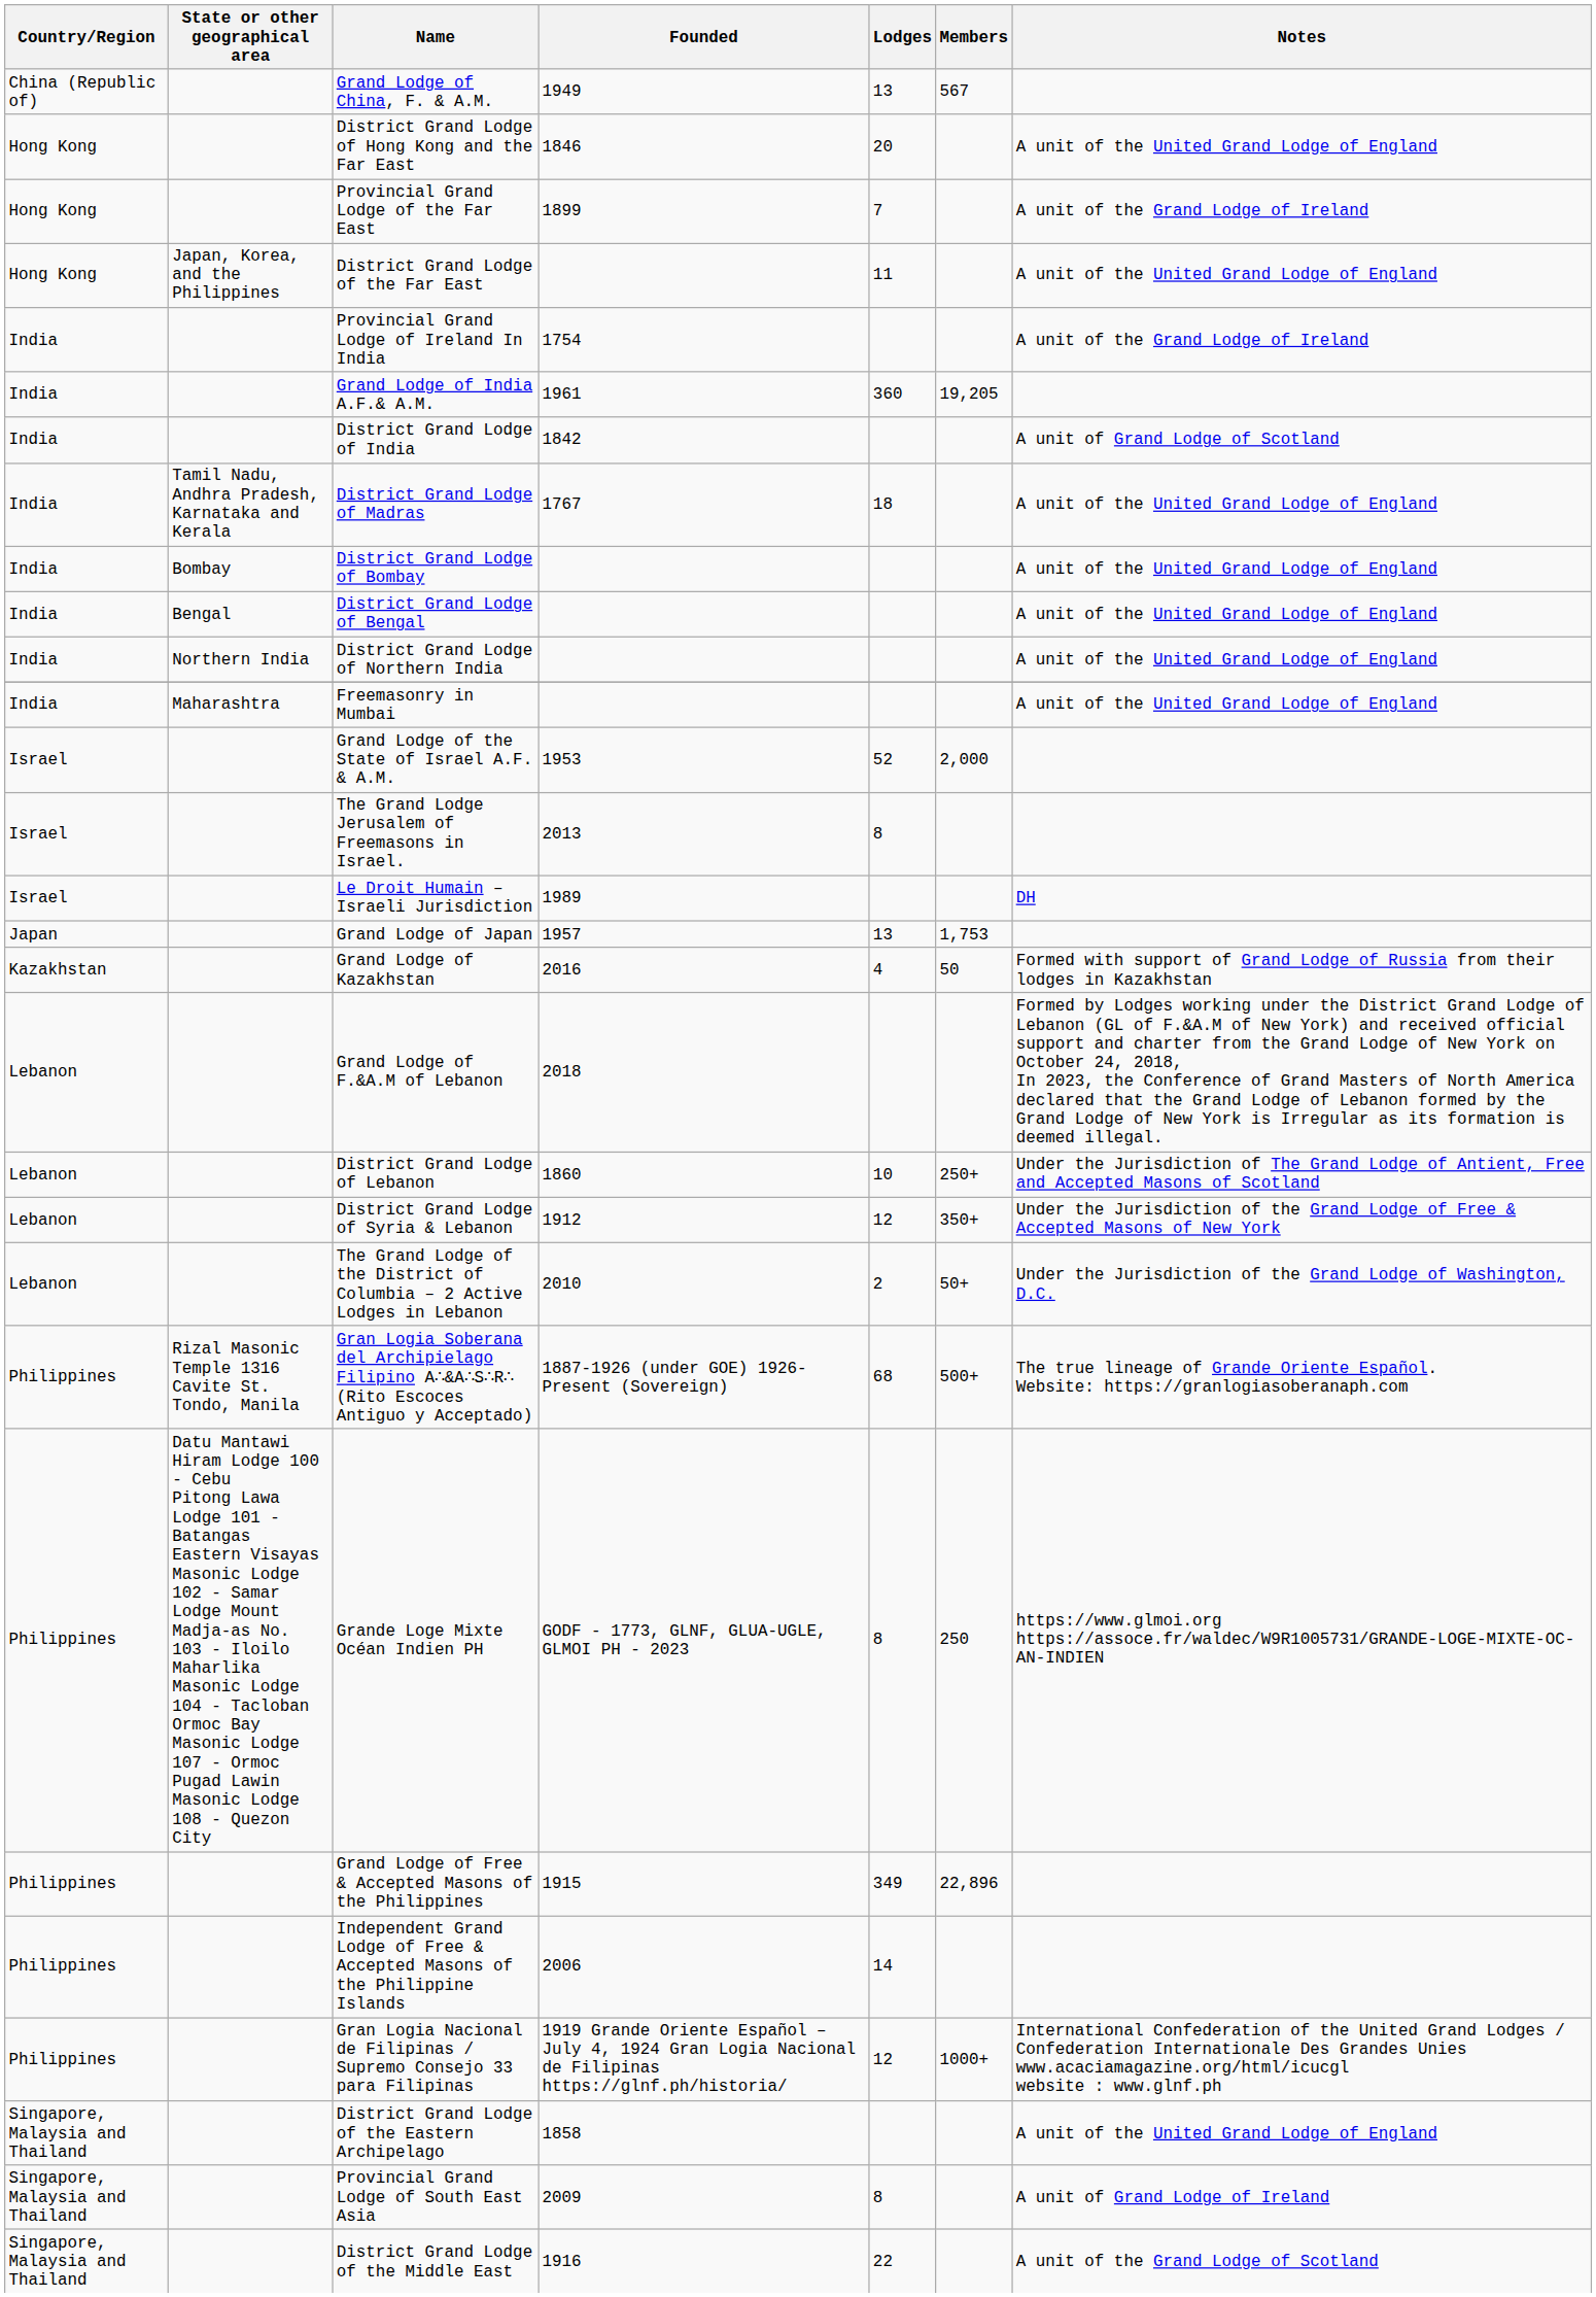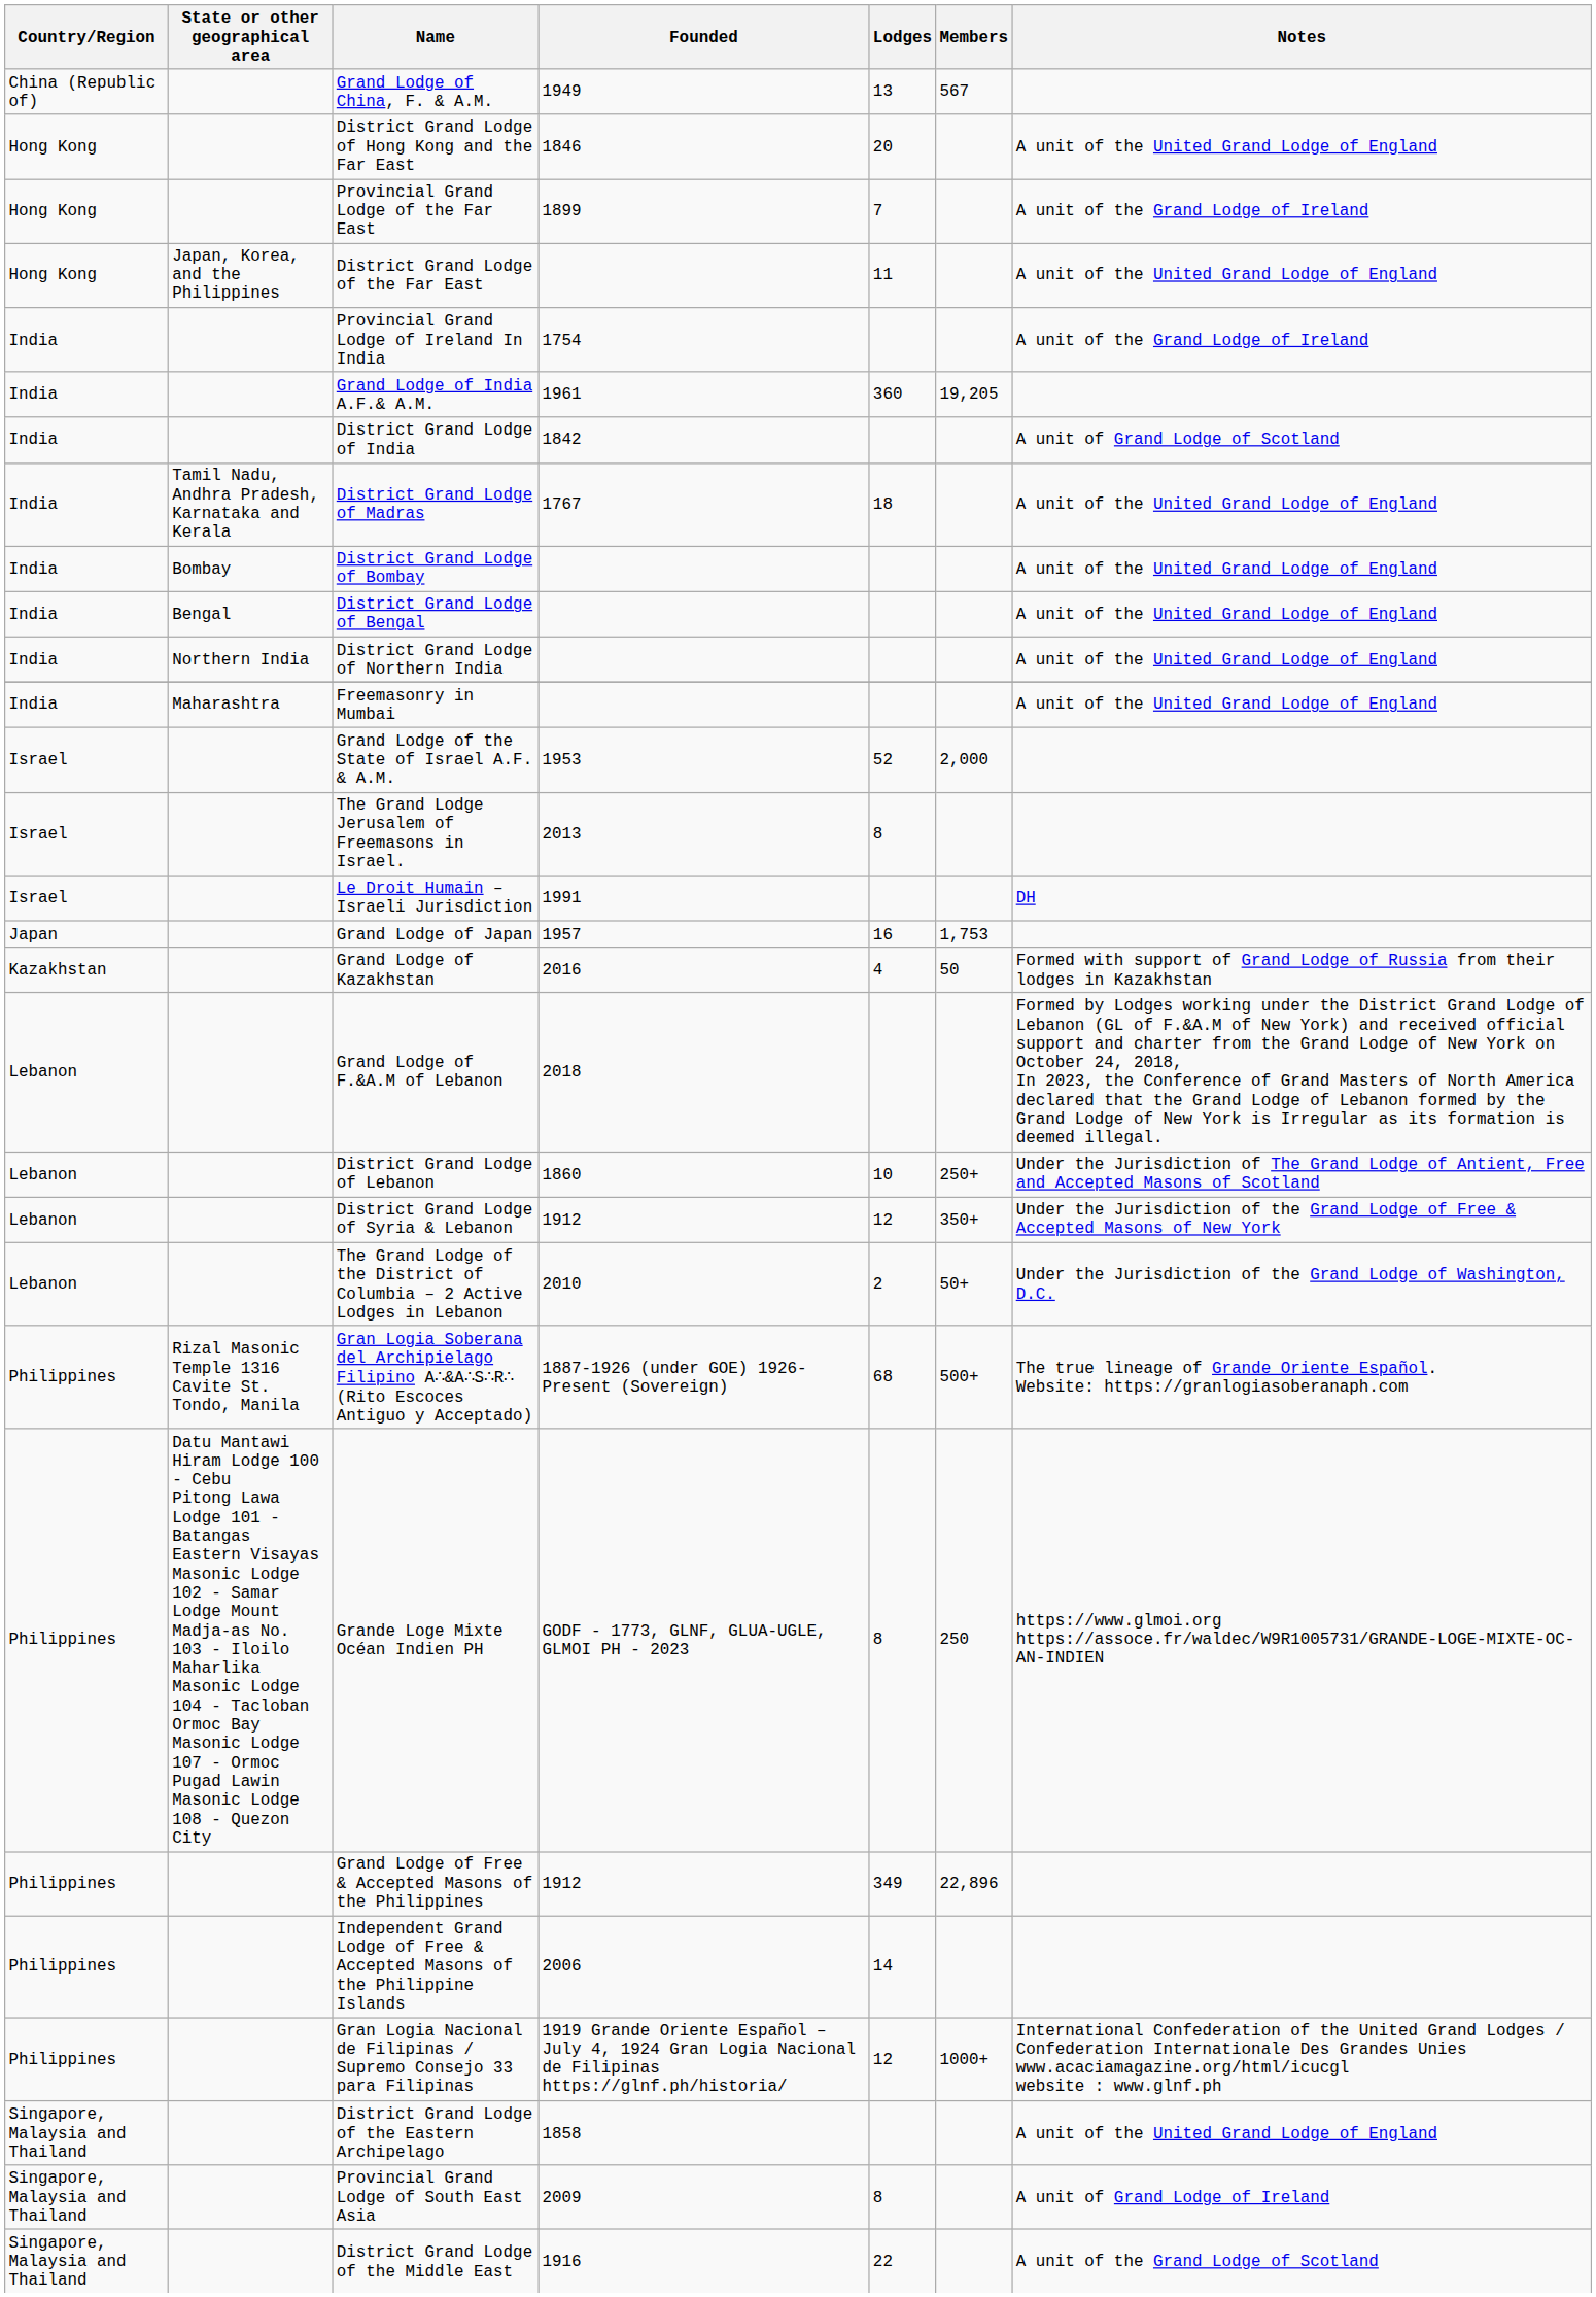 <table class="wikitable sortable" style="width:100%">
 <tr>
 <th>Country/Region</th>
 <th>State or other geographical area</th>
 <th>Name</th>
 <th>Founded</th>
 <th>Lodges</th>
 <th>Members</th>
 <th>Notes</th>
 </tr>
 <tr ---->
 <td>China (Republic of)</td>
 <td></td>
 <td><a href='#'>Grand Lodge of China</a>, F. & A.M.</td>
 <td>1949</td>
 <td>13</td>
 <td>567 </td>
 <td></td>
 </tr>
 <tr ---->
 <td>Hong Kong</td>
 <td></td>
 <td>District Grand Lodge of Hong Kong and the Far East </td>
 <td>1846</td>
 <td>20</td>
 <td></td>
 <td>A unit of the <a href='#'>United Grand Lodge of England</a></td>
 </tr>
 <tr ---->
 <td>Hong Kong</td>
 <td></td>
 <td>Provincial Grand Lodge of the Far East </td>
 <td>1899</td>
 <td>7</td>
 <td></td>
 <td>A unit of the <a href='#'>Grand Lodge of Ireland</a></td>
 </tr>
 <tr ---->
 <td>Hong Kong</td>
 <td>Japan, Korea, and the Philippines</td>
 <td>District Grand Lodge of the Far East </td>
 <td></td>
 <td>11</td>
 <td></td>
 <td>A unit of the <a href='#'>United Grand Lodge of England</a></td>
 </tr>
 <tr ---->
 <td>India</td>
 <td></td>
 <td>Provincial Grand Lodge of Ireland In India</td>
 <td>1754</td>
 <td></td>
 <td></td>
 <td>A unit of the <a href='#'>Grand Lodge of Ireland</a></td>
 </tr>
 <tr ---->
 <td>India</td>
 <td></td>
 <td><a href='#'>Grand Lodge of India</a> A.F.& A.M.</td>
 <td>1961</td>
 <td>360</td>
 <td>19,205 </td>
 <td></td>
 </tr>
 <tr ---->
 <td>India</td>
 <td></td>
 <td>District Grand Lodge of India</td>
 <td>1842</td>
 <td></td>
 <td></td>
 <td>A unit of <a href='#'>Grand Lodge of Scotland</a></td>
 </tr>
 <tr ---->
 <td>India</td>
 <td>Tamil Nadu, Andhra Pradesh, Karnataka and Kerala</td>
 <td><a href='#'>District Grand Lodge of Madras</a></td>
 <td>1767</td>
 <td>18</td>
 <td></td>
 <td>A unit of the <a href='#'>United Grand Lodge of England</a></td>
 </tr>
 <tr ---->
 <td>India</td>
 <td>Bombay</td>
 <td><a href='#'>District Grand Lodge of Bombay</a></td>
 <td></td>
 <td></td>
 <td></td>
 <td>A unit of the <a href='#'>United Grand Lodge of England</a></td>
 </tr>
 <tr ---->
 <td>India</td>
 <td>Bengal</td>
 <td><a href='#'>District Grand Lodge of Bengal</a></td>
 <td></td>
 <td></td>
 <td></td>
 <td>A unit of the <a href='#'>United Grand Lodge of England</a></td>
 </tr>
 <tr ---->
 <td>India</td>
 <td>Northern India</td>
 <td>District Grand Lodge of Northern India</td>
 <td></td>
 <td></td>
 <td></td>
 <td>A unit of the <a href='#'>United Grand Lodge of England</a></td>
 </tr>
 <tr ---->
 </tr>
 <tr ---->
 <td>India</td>
 <td>Maharashtra</td>
 <td>Freemasonry in Mumbai</td>
 <td></td>
 <td></td>
 <td></td>
 <td>A unit of the <a href='#'>United Grand Lodge of England</a></td>
 </tr>
 <tr ---->
 <td>Israel</td>
 <td></td>
 <td>Grand Lodge of the State of Israel A.F. & A.M.</td>
 <td>1953</td>
 <td>52 </td>
 <td>2,000 </td>
 <td></td>
 </tr>
 <tr ---->
 <td>Israel</td>
 <td></td>
 <td>The Grand Lodge Jerusalem of Freemasons in Israel.</td>
 <td>2013</td>
 <td>8</td>
 <td></td>
 <td></td>
 </tr>
 <tr ---->
 <td>Israel</td>
 <td></td>
 <td><a href='#'>Le Droit Humain</a> – Israeli Jurisdiction</td>
-<td>1989</td>
+<td>1991</td>
 <td></td>
 <td></td>
 <td><a href='#'>DH</a></td>
 </tr>
 <tr ---->
 <td>Japan</td>
 <td></td>
 <td>Grand Lodge of Japan</td>
 <td>1957</td>
-<td>13</td>
+<td>16</td>
 <td>1,753 </td>
 <td></td>
 </tr>
 <tr ---->
 <td>Kazakhstan</td>
 <td></td>
 <td>Grand Lodge of Kazakhstan</td>
 <td>2016</td>
 <td>4</td>
 <td>50</td>
 <td>Formed with support of <a href='#'>Grand Lodge of Russia</a> from their lodges in Kazakhstan</td>
 </tr>
 <tr>
 <td>Lebanon</td>
 <td></td>
 <td>Grand Lodge of F.&A.M of Lebanon</td>
 <td>2018</td>
 <td></td>
 <td></td>
 <td>Formed by Lodges working under the District Grand Lodge of Lebanon (GL of F.&A.M of New York) and received official support and charter from the Grand Lodge of New York on October 24, 2018,<br>In 2023, the Conference of Grand Masters of North America declared that the Grand Lodge of Lebanon formed by the Grand Lodge of New York is Irregular as its formation is deemed illegal.</td>
 </tr>
 <tr ---->
 <td>Lebanon</td>
 <td></td>
 <td>District Grand Lodge of Lebanon</td>
 <td>1860</td>
 <td>10</td>
 <td>250+</td>
 <td>Under the Jurisdiction of <a href='#'>The Grand Lodge of Antient, Free and Accepted Masons of Scotland</a></td>
 </tr>
 <tr ---->
 <td>Lebanon</td>
 <td></td>
 <td>District Grand Lodge of Syria & Lebanon</td>
 <td>1912</td>
 <td>12</td>
 <td>350+</td>
 <td>Under the Jurisdiction of the <a href='#'>Grand Lodge of Free & Accepted Masons of New York</a></td>
 </tr>
 <tr ---->
 <td>Lebanon</td>
 <td></td>
 <td>The Grand Lodge of the District of Columbia – 2 Active Lodges in Lebanon</td>
 <td>2010</td>
 <td>2</td>
 <td>50+</td>
 <td>Under the Jurisdiction of the <a href='#'>Grand Lodge of Washington, D.C.</a></td>
 </tr>
 <tr ---->
 <td>Philippines</td>
 <td>Rizal Masonic Temple 1316 Cavite St. Tondo, Manila</td>
 <td><a href='#'>Gran Logia Soberana del Archipielago Filipino</a> A∴&A∴S∴R∴ (Rito Escoces Antiguo y Acceptado)</td>
 <td>1887-1926 (under GOE) 1926-Present (Sovereign)</td>
 <td>68</td>
 <td>500+</td>
 <td>The true lineage of <a href='#'>Grande Oriente Español</a>.<br>Website: https://granlogiasoberanaph.com</td>
 </tr>
 <tr ---->
 <td>Philippines</td>
 <td>Datu Mantawi Hiram Lodge 100 - Cebu<br>Pitong Lawa Lodge 101 - Batangas<br>Eastern Visayas Masonic Lodge 102 - Samar<br>Lodge Mount Madja-as No. 103 - Iloilo<br>Maharlika Masonic Lodge 104 - Tacloban<br>Ormoc Bay Masonic Lodge 107 - Ormoc<br>Pugad Lawin Masonic Lodge 108 - Quezon City</td>
 <td>Grande Loge Mixte Océan Indien PH</td>
 <td>GODF - 1773, GLNF, GLUA-UGLE, GLMOI PH - 2023</td>
 <td>8</td>
 <td>250</td>
 <td>https://www.glmoi.org<br>https://assoce.fr/waldec/W9R1005731/GRANDE-LOGE-MIXTE-OC-AN-INDIEN</td>
 </tr>
 <tr>
 <td>Philippines</td>
 <td></td>
 <td>Grand Lodge of Free & Accepted Masons of the Philippines</td>
-<td>1915</td>
+<td>1912</td>
 <td>349</td>
 <td>22,896 </td>
 <td></td>
 </tr>
 <tr ---->
 <td>Philippines</td>
 <td></td>
 <td>Independent Grand Lodge of Free & Accepted Masons of the Philippine Islands</td>
 <td>2006</td>
 <td>14</td>
 <td></td>
 </tr>
 <tr ---->
 <td>Philippines</td>
 <td></td>
 <td>Gran Logia Nacional de Filipinas / Supremo Consejo 33 para Filipinas</td>
 <td>1919 Grande Oriente Español – July 4, 1924 Gran Logia Nacional de Filipinas https://glnf.ph/historia/</td>
 <td>12</td>
 <td>1000+</td>
 <td>International Confederation of the United Grand Lodges / Confederation Internationale Des Grandes Unies www.acaciamagazine.org/html/icucgl<br>website : www.glnf.ph</td>
 </tr>
 <tr ---->
 <td>Singapore, Malaysia and Thailand</td>
 <td></td>
 <td>District Grand Lodge of the Eastern Archipelago</td>
 <td>1858</td>
 <td></td>
 <td></td>
 <td>A unit of the <a href='#'>United Grand Lodge of England</a></td>
 </tr>
 <tr ---->
 <td>Singapore, Malaysia and Thailand</td>
 <td></td>
 <td>Provincial Grand Lodge of South East Asia</td>
 <td>2009</td>
 <td>8</td>
 <td></td>
 <td>A unit of <a href='#'>Grand Lodge of Ireland</a></td>
 </tr>
 <tr ---->
 <td>Singapore, Malaysia and Thailand</td>
 <td></td>
 <td>District Grand Lodge of the Middle East</td>
 <td>1916</td>
 <td>22</td>
 <td></td>
 <td>A unit of the <a href='#'>Grand Lodge of Scotland</a></td>
 </tr>
 <tr ---->
 </tr>
 </table>
